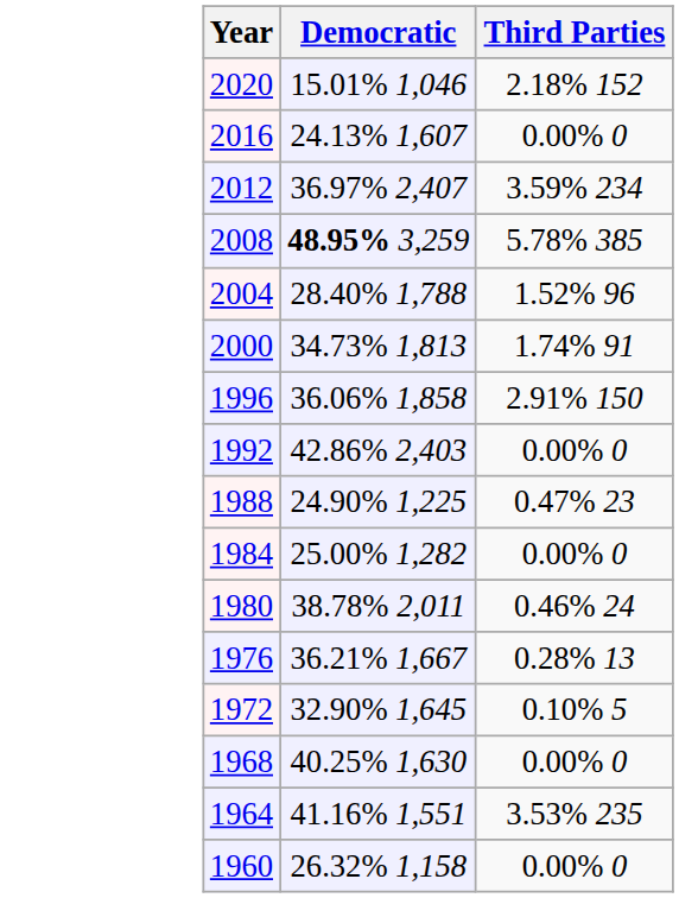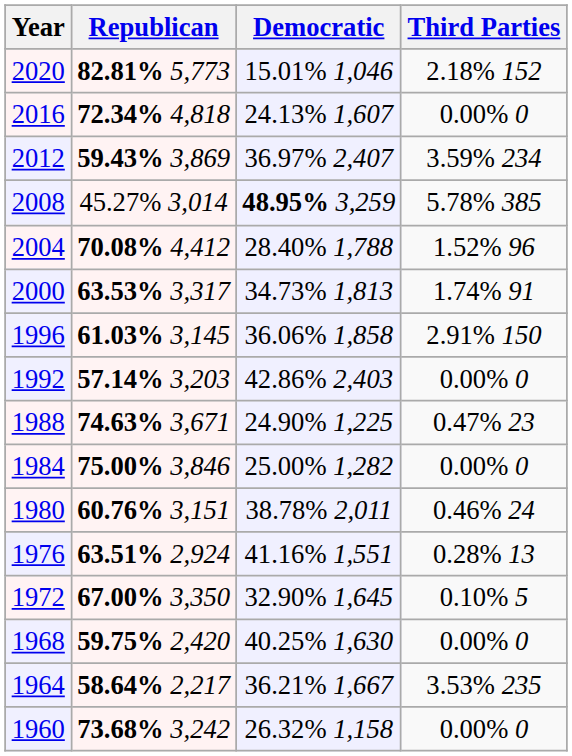 <table class="wikitable" style="float:right; font-size:95%;">
 <tr bgcolor=lightgrey>
 <th>Year</th>
+<th><a href='#'>Republican</a></th>
 <th><a href='#'>Democratic</a></th>
 <th><a href='#'>Third Parties</a></th>
 </tr>
 <tr>
 <td align="center" bgcolor="#fff3f3"><a href='#'>2020</a></td>
+<td align="center" bgcolor="#fff3f3"><strong>82.81%</strong> <em>5,773</em></td>
 <td align="center" bgcolor="#f0f0ff">15.01% <em>1,046</em></td>
 <td align="center">2.18% <em>152</em></td>
 </tr>
 <tr>
 <td align="center" bgcolor="#fff3f3"><a href='#'>2016</a></td>
+<td align="center" bgcolor="#fff3f3"><strong>72.34%</strong> <em>4,818</em></td>
 <td align="center" bgcolor="#f0f0ff">24.13% <em>1,607</em></td>
 <td align="center">0.00% <em>0</em></td>
 </tr>
 <tr>
 <td align="center" bgcolor="#f0f0ff"><a href='#'>2012</a></td>
+<td align="center" bgcolor="#fff3f3"><strong>59.43%</strong> <em>3,869</em></td>
 <td align="center" bgcolor="#f0f0ff">36.97% <em>2,407</em></td>
 <td align="center">3.59% <em>234</em></td>
 </tr>
 <tr>
 <td align="center" bgcolor="#f0f0ff"><a href='#'>2008</a></td>
+<td align="center" bgcolor="#fff3f3">45.27% <em>3,014</em></td>
 <td align="center" bgcolor="#f0f0ff"><strong>48.95%</strong> <em>3,259</em></td>
 <td align="center">5.78% <em>385</em></td>
 </tr>
 <tr>
 <td align="center" bgcolor="#fff3f3"><a href='#'>2004</a></td>
+<td align="center" bgcolor="#fff3f3"><strong>70.08%</strong> <em>4,412</em></td>
 <td align="center" bgcolor="#f0f0ff">28.40% <em>1,788</em></td>
 <td align="center">1.52% <em>96</em></td>
 </tr>
 <tr>
 <td align="center" bgcolor="#f0f0ff"><a href='#'>2000</a></td>
+<td align="center" bgcolor="#fff3f3"><strong>63.53%</strong> <em>3,317</em></td>
 <td align="center" bgcolor="#f0f0ff">34.73% <em>1,813</em></td>
 <td align="center">1.74% <em>91</em></td>
 </tr>
 <tr>
 <td align="center" bgcolor="#f0f0ff"><a href='#'>1996</a></td>
+<td align="center" bgcolor="#fff3f3"><strong>61.03%</strong> <em>3,145</em></td>
 <td align="center" bgcolor="#f0f0ff">36.06% <em>1,858</em></td>
 <td align="center">2.91% <em>150</em></td>
 </tr>
 <tr>
 <td align="center" bgcolor="#f0f0ff"><a href='#'>1992</a></td>
+<td align="center" bgcolor="#fff3f3"><strong>57.14%</strong> <em>3,203</em></td>
 <td align="center" bgcolor="#f0f0ff">42.86% <em>2,403</em></td>
 <td align="center">0.00% <em>0</em></td>
 </tr>
 <tr>
 <td align="center" bgcolor="#fff3f3"><a href='#'>1988</a></td>
+<td align="center" bgcolor="#fff3f3"><strong>74.63%</strong> <em>3,671</em></td>
 <td align="center" bgcolor="#f0f0ff">24.90% <em>1,225</em></td>
 <td align="center">0.47% <em>23</em></td>
 </tr>
 <tr>
 <td align="center" bgcolor="#fff3f3"><a href='#'>1984</a></td>
+<td align="center" bgcolor="#fff3f3"><strong>75.00%</strong> <em>3,846</em></td>
 <td align="center" bgcolor="#f0f0ff">25.00% <em>1,282</em></td>
 <td align="center">0.00% <em>0</em></td>
 </tr>
 <tr>
 <td align="center" bgcolor="#fff3f3"><a href='#'>1980</a></td>
+<td align="center" bgcolor="#fff3f3"><strong>60.76%</strong> <em>3,151</em></td>
 <td align="center" bgcolor="#f0f0ff">38.78% <em>2,011</em></td>
 <td align="center">0.46% <em>24</em></td>
 </tr>
 <tr>
 <td align="center" bgcolor="#f0f0ff"><a href='#'>1976</a></td>
-<td align="center" bgcolor="#f0f0ff">36.21% <em>1,667</em></td>
+<td align="center" bgcolor="#fff3f3"><strong>63.51%</strong> <em>2,924</em></td>
+<td align="center" bgcolor="#f0f0ff">41.16% <em>1,551</em></td>
 <td align="center">0.28% <em>13</em></td>
 </tr>
 <tr>
 <td align="center" bgcolor="#fff3f3"><a href='#'>1972</a></td>
+<td align="center" bgcolor="#fff3f3"><strong>67.00%</strong> <em>3,350</em></td>
 <td align="center" bgcolor="#f0f0ff">32.90% <em>1,645</em></td>
 <td align="center">0.10% <em>5</em></td>
 </tr>
 <tr>
 <td align="center" bgcolor="#f0f0ff"><a href='#'>1968</a></td>
+<td align="center" bgcolor="#fff3f3"><strong>59.75%</strong> <em>2,420</em></td>
 <td align="center" bgcolor="#f0f0ff">40.25% <em>1,630</em></td>
 <td align="center">0.00% <em>0</em></td>
 </tr>
 <tr>
 <td align="center" bgcolor="#f0f0ff"><a href='#'>1964</a></td>
-<td align="center" bgcolor="#f0f0ff">41.16% <em>1,551</em></td>
+<td align="center" bgcolor="#fff3f3"><strong>58.64%</strong> <em>2,217</em></td>
+<td align="center" bgcolor="#f0f0ff">36.21% <em>1,667</em></td>
 <td align="center">3.53% <em>235</em></td>
 </tr>
 <tr>
 <td align="center" bgcolor="#f0f0ff"><a href='#'>1960</a></td>
+<td align="center" bgcolor="#fff3f3"><strong>73.68%</strong> <em>3,242</em></td>
 <td align="center" bgcolor="#f0f0ff">26.32% <em>1,158</em></td>
 <td align="center">0.00% <em>0</em></td>
 </tr>
 </table>
